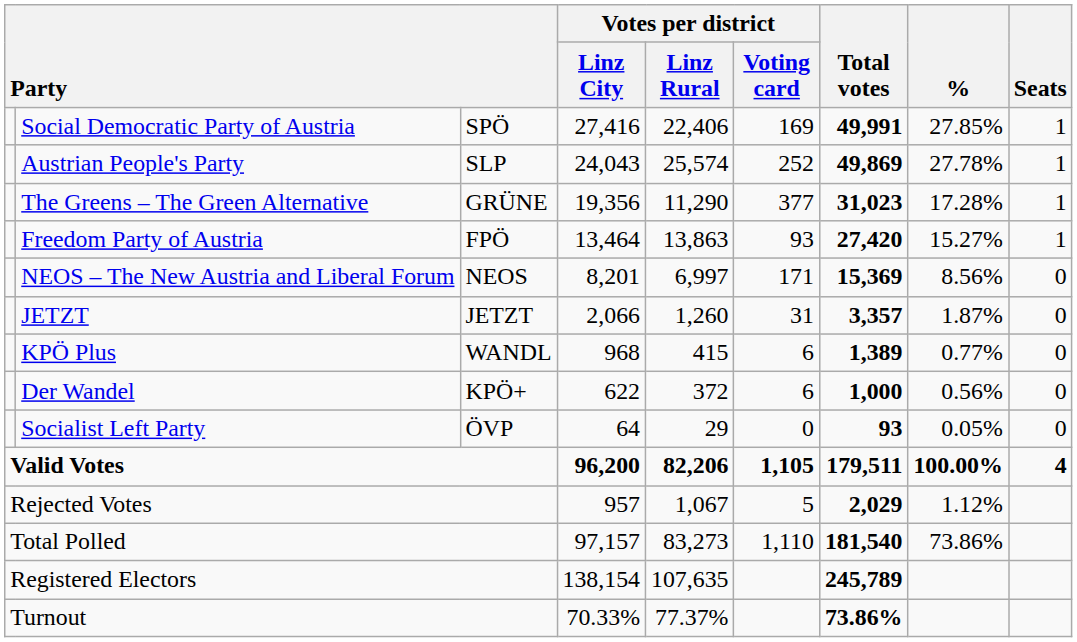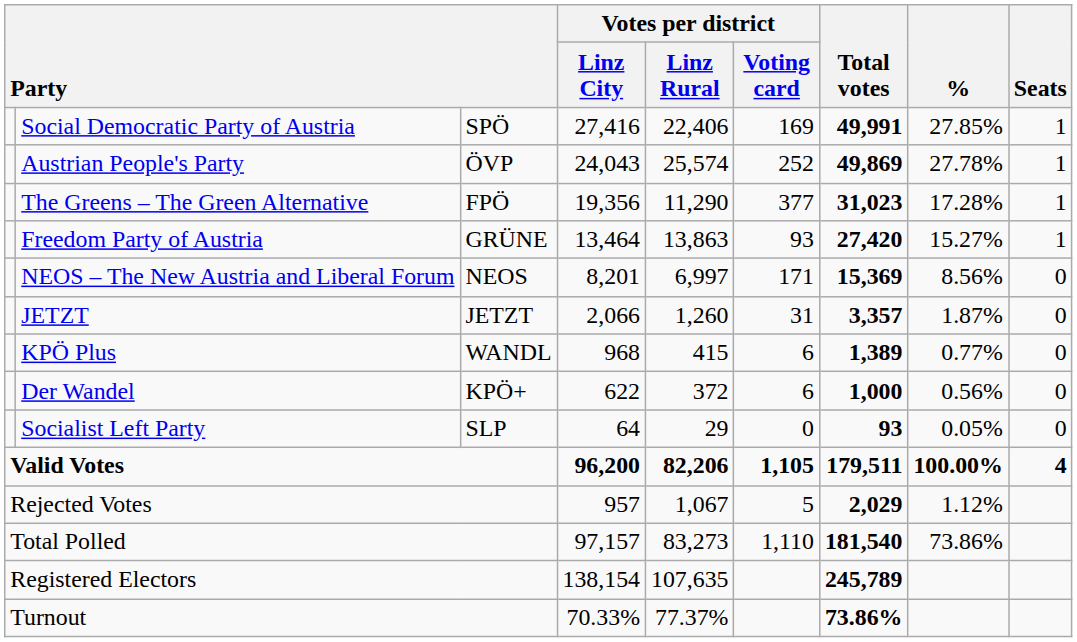 <table class="wikitable" border="1" style="text-align:right;">
 <tr>
 <th style="text-align:left;" valign=bottom rowspan=2 colspan=3>Party</th>
 <th colspan=3>Votes per district</th>
 <th align=center valign=bottom rowspan=2 width="50">Total<br>votes</th>
 <th align=center valign=bottom rowspan=2 width="50">%</th>
 <th align=center valign=bottom rowspan=2>Seats</th>
 </tr>
 <tr>
 <th align=center valign=bottom width="50"><a href='#'>Linz<br>City</a></th>
 <th align=center valign=bottom width="50"><a href='#'>Linz<br>Rural</a></th>
 <th align=center valign=bottom width="50"><a href='#'>Voting<br>card</a></th>
 </tr>
 <tr>
 <td></td>
 <td align=left><a href='#'>Social Democratic Party of Austria</a></td>
 <td align=left>SPÖ</td>
 <td>27,416</td>
 <td>22,406</td>
 <td>169</td>
 <td><strong>49,991</strong></td>
 <td>27.85%</td>
 <td>1</td>
 </tr>
 <tr>
 <td></td>
 <td align=left><a href='#'>Austrian People's Party</a></td>
-<td align=left>SLP</td>
+<td align=left>ÖVP</td>
 <td>24,043</td>
 <td>25,574</td>
 <td>252</td>
 <td><strong>49,869</strong></td>
 <td>27.78%</td>
 <td>1</td>
 </tr>
 <tr>
 <td></td>
 <td align=left><a href='#'>The Greens – The Green Alternative</a></td>
-<td align=left>GRÜNE</td>
+<td align=left>FPÖ</td>
 <td>19,356</td>
 <td>11,290</td>
 <td>377</td>
 <td><strong>31,023</strong></td>
 <td>17.28%</td>
 <td>1</td>
 </tr>
 <tr>
 <td></td>
 <td align=left><a href='#'>Freedom Party of Austria</a></td>
-<td align=left>FPÖ</td>
+<td align=left>GRÜNE</td>
 <td>13,464</td>
 <td>13,863</td>
 <td>93</td>
 <td><strong>27,420</strong></td>
 <td>15.27%</td>
 <td>1</td>
 </tr>
 <tr>
 <td></td>
 <td align=left style="white-space: nowrap;"><a href='#'>NEOS – The New Austria and Liberal Forum</a></td>
 <td align=left>NEOS</td>
 <td>8,201</td>
 <td>6,997</td>
 <td>171</td>
 <td><strong>15,369</strong></td>
 <td>8.56%</td>
 <td>0</td>
 </tr>
 <tr>
 <td></td>
 <td align=left><a href='#'>JETZT</a></td>
 <td align=left>JETZT</td>
 <td>2,066</td>
 <td>1,260</td>
 <td>31</td>
 <td><strong>3,357</strong></td>
 <td>1.87%</td>
 <td>0</td>
 </tr>
 <tr>
 <td></td>
 <td align=left><a href='#'>KPÖ Plus</a></td>
 <td align=left>WANDL</td>
 <td>968</td>
 <td>415</td>
 <td>6</td>
 <td><strong>1,389</strong></td>
 <td>0.77%</td>
 <td>0</td>
 </tr>
 <tr>
 <td></td>
 <td align=left><a href='#'>Der Wandel</a></td>
 <td align=left>KPÖ+</td>
 <td>622</td>
 <td>372</td>
 <td>6</td>
 <td><strong>1,000</strong></td>
 <td>0.56%</td>
 <td>0</td>
 </tr>
 <tr>
 <td></td>
 <td align=left><a href='#'>Socialist Left Party</a></td>
-<td align=left>ÖVP</td>
+<td align=left>SLP</td>
 <td>64</td>
 <td>29</td>
 <td>0</td>
 <td><strong>93</strong></td>
 <td>0.05%</td>
 <td>0</td>
 </tr>
 <tr style="font-weight:bold">
 <td align=left colspan=3>Valid Votes</td>
 <td>96,200</td>
 <td>82,206</td>
 <td>1,105</td>
 <td>179,511</td>
 <td>100.00%</td>
 <td>4</td>
 </tr>
 <tr>
 <td align=left colspan=3>Rejected Votes</td>
 <td>957</td>
 <td>1,067</td>
 <td>5</td>
 <td><strong>2,029</strong></td>
 <td>1.12%</td>
 <td></td>
 </tr>
 <tr>
 <td align=left colspan=3>Total Polled</td>
 <td>97,157</td>
 <td>83,273</td>
 <td>1,110</td>
 <td><strong>181,540</strong></td>
 <td>73.86%</td>
 <td></td>
 </tr>
 <tr>
 <td align=left colspan=3>Registered Electors</td>
 <td>138,154</td>
 <td>107,635</td>
 <td></td>
 <td><strong>245,789</strong></td>
 <td></td>
 <td></td>
 </tr>
 <tr>
 <td align=left colspan=3>Turnout</td>
 <td>70.33%</td>
 <td>77.37%</td>
 <td></td>
 <td><strong>73.86%</strong></td>
 <td></td>
 <td></td>
 </tr>
 </table>
